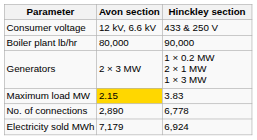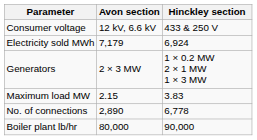 <table class="wikitable">
 <tr>
 <th>Parameter</th>
 <th>Avon  section</th>
 <th>Hinckley  section</th>
 </tr>
 <tr>
 <td>Consumer  voltage</td>
 <td>12  kV, 6.6 kV</td>
 <td>433  & 250 V</td>
 </tr>
 <tr>
-<td>Boiler  plant lb/hr</td>
-<td>80,000</td>
-<td>90,000</td>
+<td>Electricity  sold MWh</td>
+<td>7,179</td>
+<td>6,924</td>
 </tr>
 <tr>
 <td>Generators</td>
 <td>2  × 3 MW</td>
 <td>1  × 0.2 MW<br>2  × 1 MW<br>1  × 3 MW                </td>
 </tr>
 <tr>
 <td>Maximum  load MW</td>
-<td style="background: gold;">2.15</td>
+<td>2.15</td>
 <td>3.83</td>
 </tr>
 <tr>
 <td>No.  of connections</td>
 <td>2,890</td>
 <td>6,778</td>
 </tr>
 <tr>
-<td>Electricity  sold MWh</td>
-<td>7,179</td>
-<td>6,924</td>
+<td>Boiler  plant lb/hr</td>
+<td>80,000</td>
+<td>90,000</td>
 </tr>
 </table>
